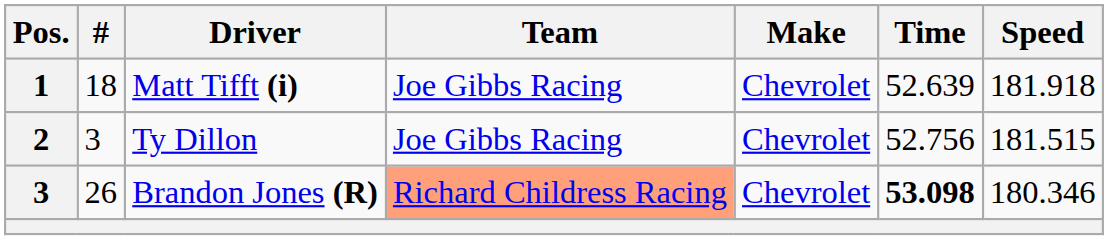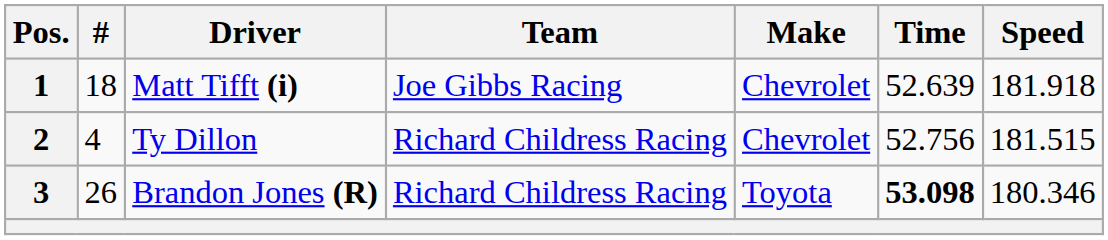 <table class="wikitable" style="font-size:95%">
 <tr>
 <th>Pos.</th>
 <th>#</th>
 <th>Driver</th>
 <th>Team</th>
 <th>Make</th>
 <th>Time</th>
 <th>Speed</th>
 </tr>
 <tr>
 <th>1</th>
 <td>18</td>
 <td><a href='#'>Matt Tifft</a> <strong>(i)</strong></td>
 <td><a href='#'>Joe Gibbs Racing</a></td>
 <td><a href='#'>Chevrolet</a></td>
 <td>52.639</td>
 <td>181.918</td>
 </tr>
 <tr>
 <th>2</th>
-<td>3</td>
+<td>4</td>
 <td><a href='#'>Ty Dillon</a></td>
-<td><a href='#'>Joe Gibbs Racing</a></td>
+<td><a href='#'>Richard Childress Racing</a></td>
 <td><a href='#'>Chevrolet</a></td>
 <td>52.756</td>
 <td>181.515</td>
 </tr>
 <tr>
 <th>3</th>
 <td>26</td>
 <td><a href='#'>Brandon Jones</a> <strong>(R)</strong></td>
-<td style="background: lightsalmon;"><a href='#'>Richard Childress Racing</a></td>
-<td><a href='#'>Chevrolet</a></td>
+<td><a href='#'>Richard Childress Racing</a></td>
+<td><a href='#'>Toyota</a></td>
 <td><strong>53.098</strong></td>
 <td>180.346</td>
 </tr>
 <tr>
 <th colspan="7"></th>
 </tr>
 </table>
